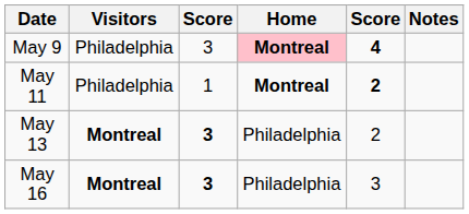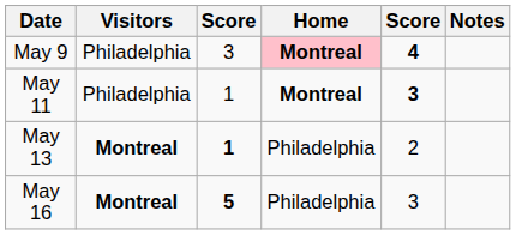 <table class="wikitable">
 <tr>
 <th width="50">Date</th>
 <th width="90">Visitors</th>
 <th width="25">Score</th>
 <th width="90">Home</th>
 <th width="25">Score</th>
 <th>Notes</th>
 </tr>
 <tr align="center">
 <td>May 9</td>
 <td>Philadelphia</td>
 <td align="center">3</td>
 <td style="background: pink;"><strong>Montreal </strong></td>
 <td align="center"><strong>4</strong></td>
 <td></td>
 </tr>
 <tr align="center">
 <td>May 11</td>
 <td>Philadelphia</td>
 <td align="center">1</td>
 <td><strong>Montreal </strong></td>
-<td align="center"><strong>2</strong></td>
+<td align="center"><strong>3</strong></td>
 <td></td>
 </tr>
 <tr align="center">
 <td>May 13</td>
 <td><strong>Montreal</strong></td>
-<td align="center"><strong>3</strong></td>
+<td align="center"><strong>1</strong></td>
 <td>Philadelphia</td>
 <td align="center">2</td>
 <td></td>
 </tr>
 <tr align="center">
 <td>May 16</td>
 <td><strong>Montreal</strong></td>
-<td align="center"><strong>3</strong></td>
+<td align="center"><strong>5</strong></td>
 <td>Philadelphia</td>
 <td align="center">3</td>
 <td></td>
 </tr>
 </table>
